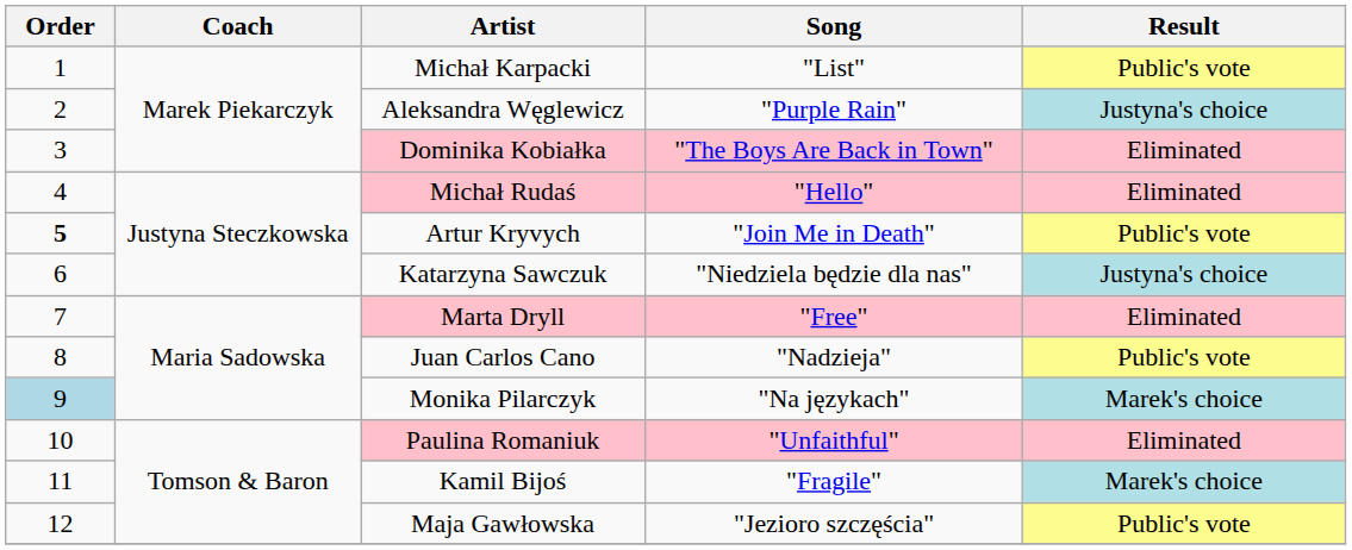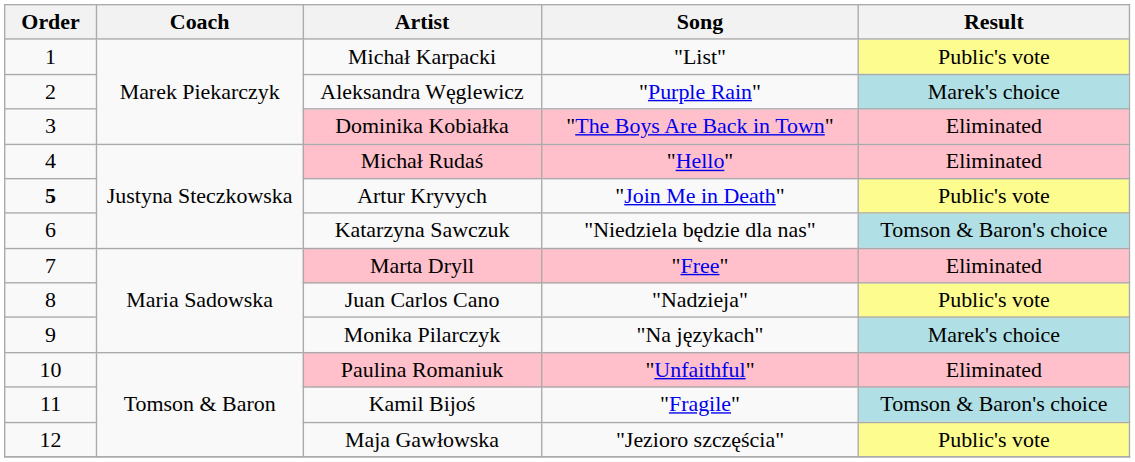 <table class="wikitable" style="text-align:center; width:65%;">
 <tr>
 <th width="5%" scope="col">Order</th>
 <th scope="col" width="13%">Coach</th>
 <th scope="col" width="15%">Artist</th>
 <th scope="col" width="20%">Song</th>
 <th scope="col" width="17%">Result</th>
 </tr>
 <tr>
 <td scope="row">1</td>
 <td rowspan="3">Marek Piekarczyk</td>
 <td>Michał Karpacki</td>
 <td>"List"</td>
 <td style="background:#fdfc8f;">Public's vote</td>
 </tr>
 <tr>
 <td scope="row">2</td>
 <td>Aleksandra Węglewicz</td>
 <td>"<a href='#'>Purple Rain</a>"</td>
-<td style="background:#B0E0E6;">Justyna's choice</td>
+<td style="background:#B0E0E6;">Marek's choice</td>
 </tr>
 <tr>
 <td scope="row">3</td>
 <td style="background:pink;">Dominika Kobiałka</td>
 <td style="background:pink;">"<a href='#'>The Boys Are Back in Town</a>"</td>
 <td style="background:pink;">Eliminated</td>
 </tr>
 <tr>
 <td scope="row">4</td>
 <td rowspan="3">Justyna Steczkowska</td>
 <td style="background:pink;">Michał Rudaś</td>
 <td style="background:pink;">"<a href='#'>Hello</a>"</td>
 <td style="background:pink;">Eliminated</td>
 </tr>
 <tr>
 <td scope="row"><strong>5</strong></td>
 <td>Artur Kryvych</td>
 <td>"<a href='#'>Join Me in Death</a>"</td>
 <td style="background:#fdfc8f;">Public's vote</td>
 </tr>
 <tr>
 <td scope="row">6</td>
 <td>Katarzyna Sawczuk</td>
 <td>"Niedziela będzie dla nas"</td>
-<td style="background:#B0E0E6;">Justyna's choice</td>
+<td style="background:#B0E0E6;">Tomson & Baron's choice</td>
 </tr>
 <tr>
 <td scope="row">7</td>
 <td rowspan="3">Maria Sadowska</td>
 <td style="background:pink;">Marta Dryll</td>
 <td style="background:pink;">"<a href='#'>Free</a>"</td>
 <td style="background:pink;">Eliminated</td>
 </tr>
 <tr>
 <td scope="row">8</td>
 <td>Juan Carlos Cano</td>
 <td>"Nadzieja"</td>
 <td style="background:#fdfc8f;">Public's vote</td>
 </tr>
 <tr>
-<td scope="row" style="background: lightblue;">9</td>
+<td scope="row">9</td>
 <td>Monika Pilarczyk</td>
 <td>"Na językach"</td>
 <td style="background:#B0E0E6;">Marek's choice</td>
 </tr>
 <tr>
 <td scope="row">10</td>
 <td rowspan="3">Tomson & Baron</td>
 <td style="background:pink;">Paulina Romaniuk</td>
 <td style="background:pink;">"<a href='#'>Unfaithful</a>"</td>
 <td style="background:pink;">Eliminated</td>
 </tr>
 <tr>
 <td scope="row">11</td>
 <td>Kamil Bijoś</td>
 <td>"<a href='#'>Fragile</a>"</td>
-<td style="background:#B0E0E6;">Marek's choice</td>
+<td style="background:#B0E0E6;">Tomson & Baron's choice</td>
 </tr>
 <tr>
 <td scope="row">12</td>
 <td>Maja Gawłowska</td>
 <td>"Jezioro szczęścia"</td>
 <td style="background:#fdfc8f;">Public's vote</td>
 </tr>
 <tr>
 </tr>
 </table>
